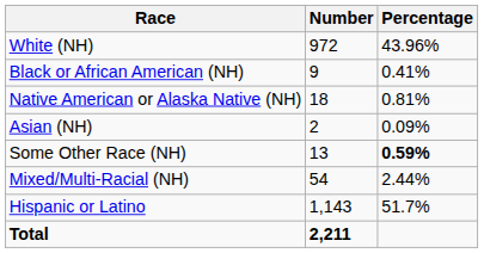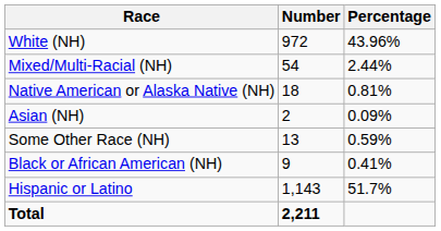 <table class="wikitable">
 <tr>
 <th>Race</th>
 <th>Number</th>
 <th>Percentage</th>
 </tr>
 <tr>
 <td><a href='#'>White</a> (NH)</td>
 <td>972</td>
 <td>43.96%</td>
 </tr>
 <tr>
-<td><a href='#'>Black or African American</a> (NH)</td>
-<td>9</td>
-<td>0.41%</td>
+<td><a href='#'>Mixed/Multi-Racial</a> (NH)</td>
+<td>54</td>
+<td>2.44%</td>
 </tr>
 <tr>
 <td><a href='#'>Native American</a> or <a href='#'>Alaska Native</a> (NH)</td>
 <td>18</td>
 <td>0.81%</td>
 </tr>
 <tr>
 <td><a href='#'>Asian</a> (NH)</td>
 <td>2</td>
 <td>0.09%</td>
 </tr>
 <tr>
 <td>Some Other Race (NH)</td>
 <td>13</td>
-<td><strong>0.59%</strong></td>
+<td>0.59%</td>
 </tr>
 <tr>
-<td><a href='#'>Mixed/Multi-Racial</a> (NH)</td>
-<td>54</td>
-<td>2.44%</td>
+<td><a href='#'>Black or African American</a> (NH)</td>
+<td>9</td>
+<td>0.41%</td>
 </tr>
 <tr>
 <td><a href='#'>Hispanic or Latino</a></td>
 <td>1,143</td>
 <td>51.7%</td>
 </tr>
 <tr>
 <td><strong>Total</strong></td>
 <td><strong>2,211</strong></td>
 <td></td>
 </tr>
 </table>
